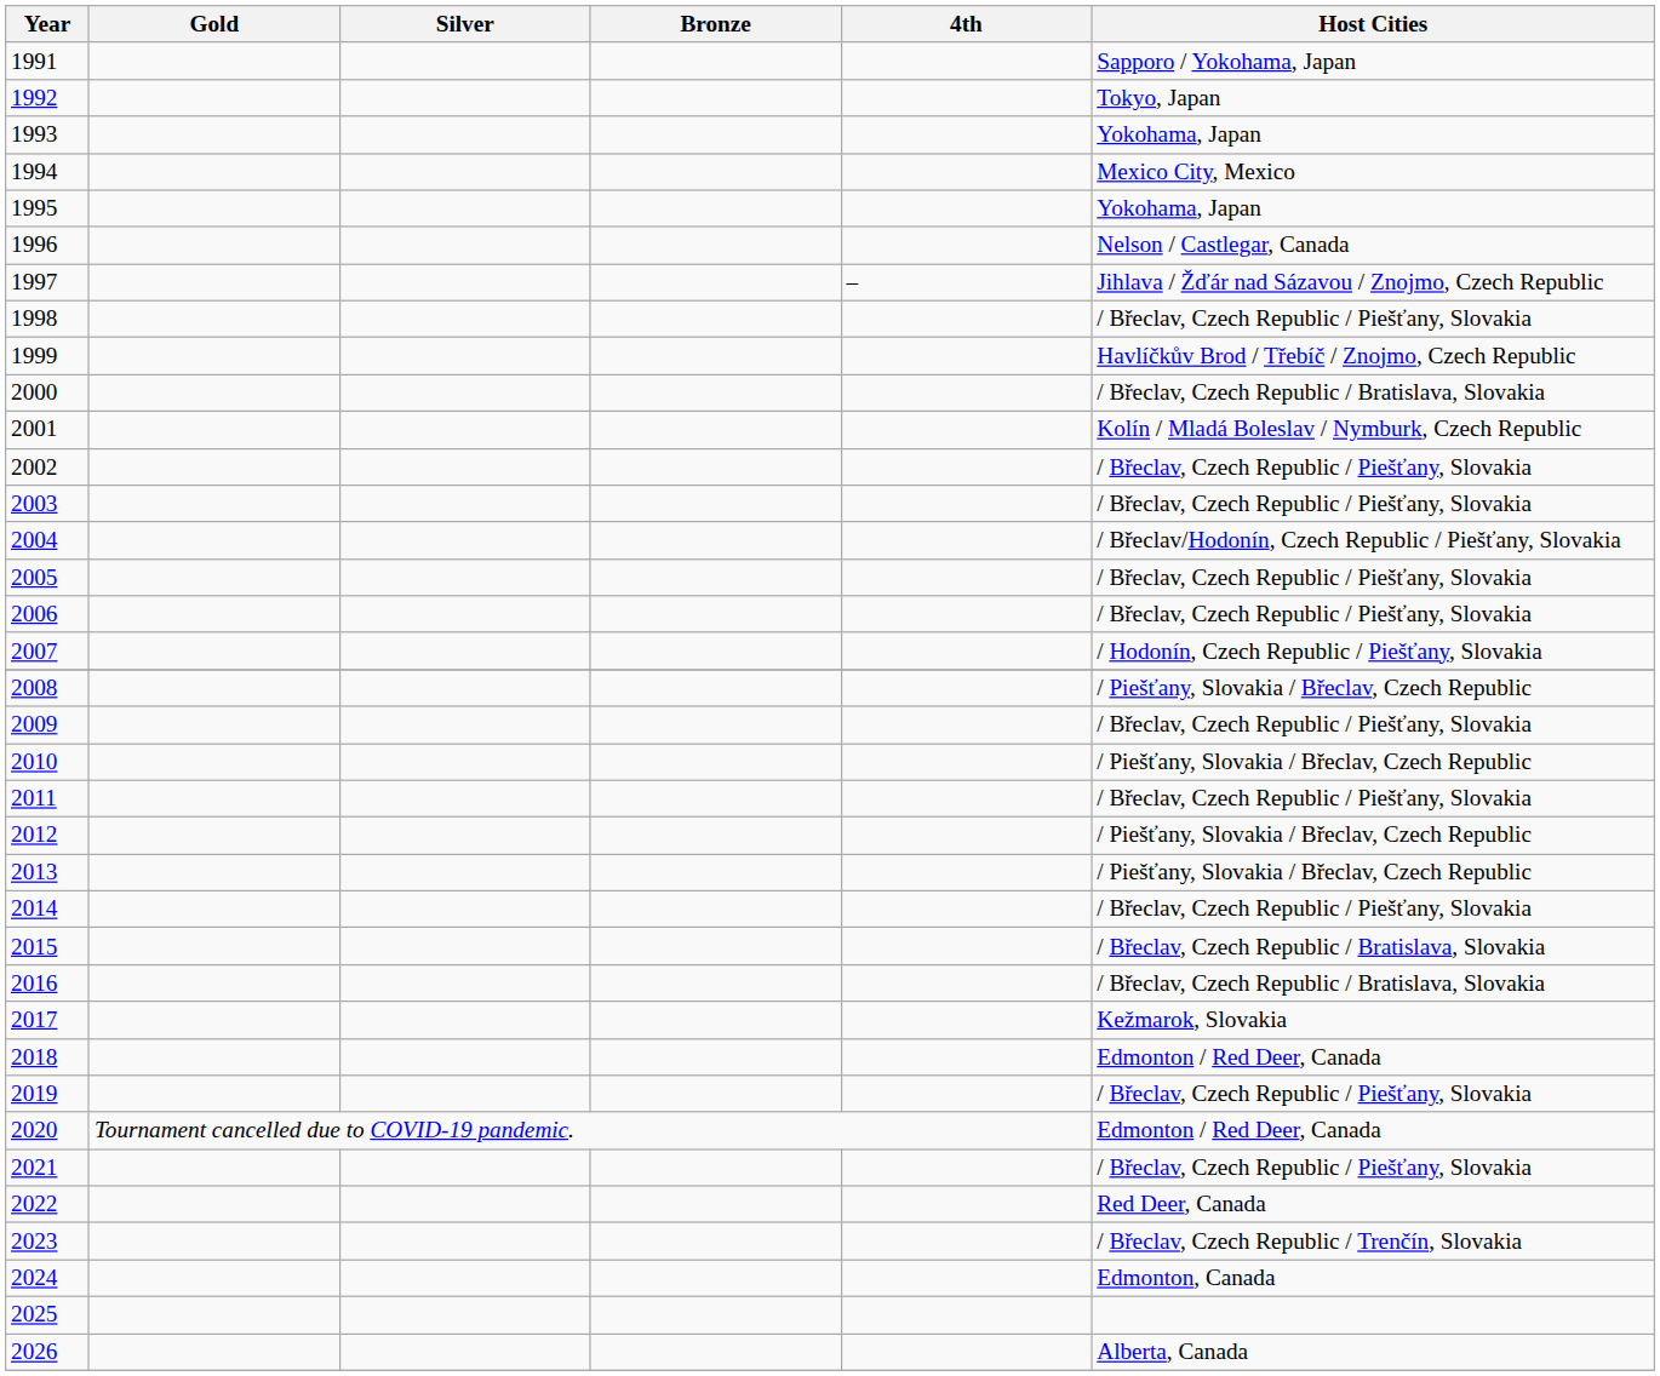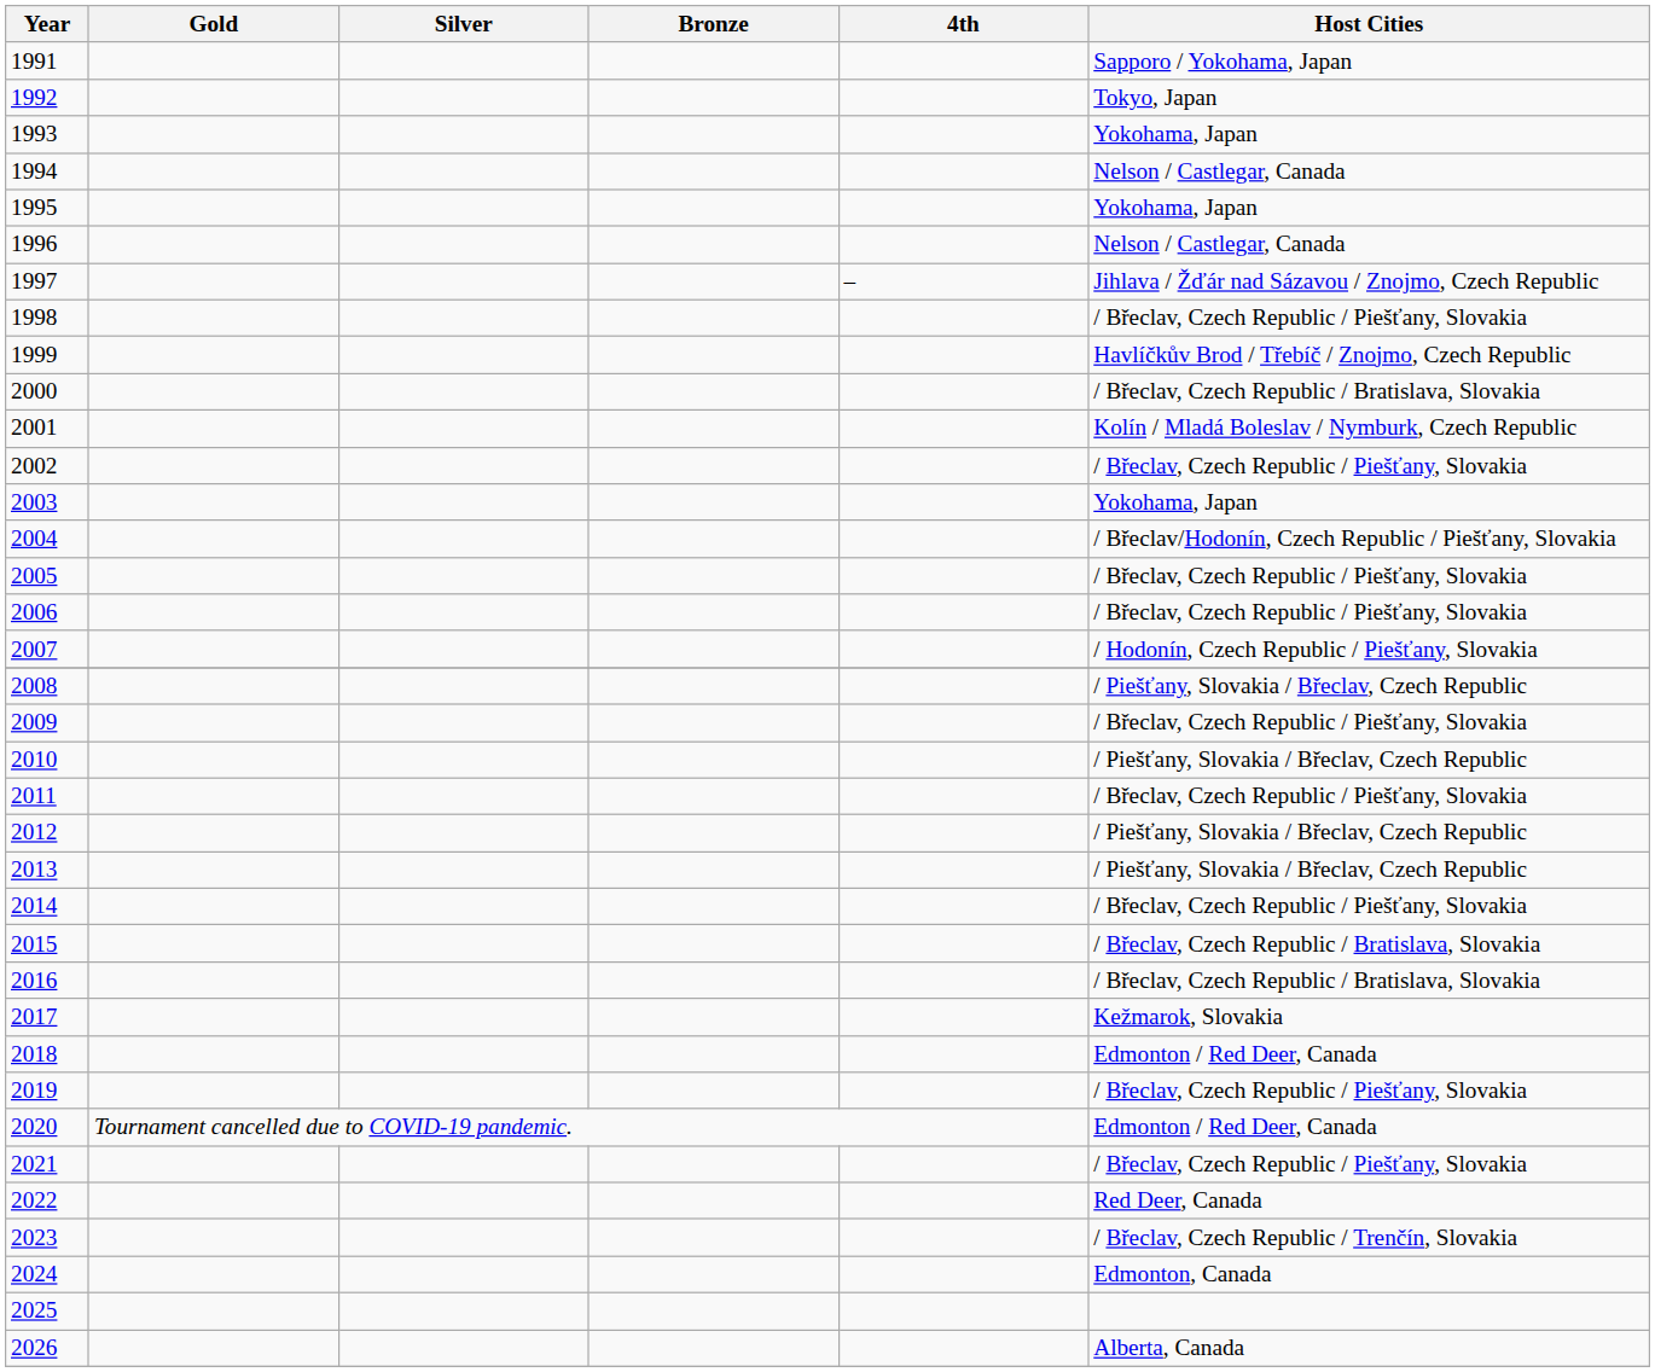 <table class="wikitable">
 <tr>
 <th width=50>Year</th>
 <th width=165>Gold</th>
 <th width=165>Silver</th>
 <th width=165>Bronze</th>
 <th width=165>4th</th>
 <th width=380>Host Cities</th>
 </tr>
 <tr>
 <td>1991</td>
 <td></td>
 <td></td>
 <td></td>
 <td></td>
 <td> <a href='#'>Sapporo</a> / <a href='#'>Yokohama</a>, Japan</td>
 </tr>
 <tr>
 <td><a href='#'>1992</a></td>
 <td></td>
 <td></td>
 <td></td>
 <td></td>
 <td> <a href='#'>Tokyo</a>, Japan</td>
 </tr>
 <tr>
 <td>1993</td>
 <td></td>
 <td></td>
 <td></td>
 <td></td>
 <td> <a href='#'>Yokohama</a>, Japan</td>
 </tr>
 <tr>
 <td>1994</td>
 <td></td>
 <td></td>
 <td></td>
 <td></td>
-<td> <a href='#'>Mexico City</a>, Mexico</td>
+<td> <a href='#'>Nelson</a> / <a href='#'>Castlegar</a>, Canada</td>
 </tr>
 <tr>
 <td>1995</td>
 <td></td>
 <td></td>
 <td></td>
 <td></td>
 <td> <a href='#'>Yokohama</a>, Japan</td>
 </tr>
 <tr>
 <td>1996</td>
 <td></td>
 <td></td>
 <td></td>
 <td></td>
 <td> <a href='#'>Nelson</a> / <a href='#'>Castlegar</a>, Canada</td>
 </tr>
 <tr>
 <td>1997</td>
 <td></td>
 <td></td>
 <td></td>
 <td>–</td>
 <td> <a href='#'>Jihlava</a> / <a href='#'>Žďár nad Sázavou</a> / <a href='#'>Znojmo</a>, Czech Republic</td>
 </tr>
 <tr>
 <td>1998</td>
 <td></td>
 <td></td>
 <td></td>
 <td></td>
 <td>/ Břeclav, Czech Republic / Piešťany, Slovakia</td>
 </tr>
 <tr>
 <td>1999</td>
 <td></td>
 <td></td>
 <td></td>
 <td></td>
 <td> <a href='#'>Havlíčkův Brod</a> / <a href='#'>Třebíč</a> / <a href='#'>Znojmo</a>, Czech Republic</td>
 </tr>
 <tr>
 <td>2000</td>
 <td></td>
 <td></td>
 <td></td>
 <td></td>
 <td>/ Břeclav, Czech Republic / Bratislava, Slovakia</td>
 </tr>
 <tr>
 <td>2001</td>
 <td></td>
 <td></td>
 <td></td>
 <td></td>
 <td> <a href='#'>Kolín</a> / <a href='#'>Mladá Boleslav</a> / <a href='#'>Nymburk</a>, Czech Republic</td>
 </tr>
 <tr>
 <td>2002</td>
 <td></td>
 <td></td>
 <td></td>
 <td></td>
 <td>/ <a href='#'>Břeclav</a>, Czech Republic / <a href='#'>Piešťany</a>, Slovakia</td>
 </tr>
 <tr>
 <td><a href='#'>2003</a></td>
 <td></td>
 <td></td>
 <td></td>
 <td></td>
-<td>/ Břeclav, Czech Republic / Piešťany, Slovakia</td>
+<td> <a href='#'>Yokohama</a>, Japan</td>
 </tr>
 <tr>
 <td><a href='#'>2004</a></td>
 <td></td>
 <td></td>
 <td></td>
 <td></td>
 <td>/ Břeclav/<a href='#'>Hodonín</a>, Czech Republic / Piešťany, Slovakia</td>
 </tr>
 <tr>
 <td><a href='#'>2005</a></td>
 <td></td>
 <td></td>
 <td></td>
 <td></td>
 <td>/ Břeclav, Czech Republic / Piešťany, Slovakia</td>
 </tr>
 <tr>
 <td><a href='#'>2006</a></td>
 <td></td>
 <td></td>
 <td></td>
 <td></td>
 <td>/ Břeclav, Czech Republic / Piešťany, Slovakia</td>
 </tr>
 <tr>
 <td><a href='#'>2007</a></td>
 <td></td>
 <td></td>
 <td></td>
 <td></td>
 <td>/ <a href='#'>Hodonín</a>, Czech Republic / <a href='#'>Piešťany</a>, Slovakia</td>
 </tr>
 <tr>
 </tr>
 <tr>
 <td><a href='#'>2008</a></td>
 <td></td>
 <td></td>
 <td></td>
 <td></td>
 <td>/ <a href='#'>Piešťany</a>, Slovakia / <a href='#'>Břeclav</a>, Czech Republic</td>
 </tr>
 <tr>
 <td><a href='#'>2009</a></td>
 <td></td>
 <td></td>
 <td></td>
 <td></td>
 <td>/ Břeclav, Czech Republic / Piešťany, Slovakia</td>
 </tr>
 <tr>
 <td><a href='#'>2010</a></td>
 <td></td>
 <td></td>
 <td></td>
 <td></td>
 <td>/ Piešťany, Slovakia / Břeclav, Czech Republic</td>
 </tr>
 <tr>
 <td><a href='#'>2011</a></td>
 <td></td>
 <td></td>
 <td></td>
 <td></td>
 <td>/ Břeclav, Czech Republic / Piešťany, Slovakia</td>
 </tr>
 <tr>
 <td><a href='#'>2012</a></td>
 <td></td>
 <td></td>
 <td></td>
 <td></td>
 <td>/ Piešťany, Slovakia / Břeclav, Czech Republic</td>
 </tr>
 <tr>
 <td><a href='#'>2013</a></td>
 <td></td>
 <td></td>
 <td></td>
 <td></td>
 <td>/ Piešťany, Slovakia / Břeclav, Czech Republic</td>
 </tr>
 <tr>
 <td><a href='#'>2014</a></td>
 <td></td>
 <td></td>
 <td></td>
 <td></td>
 <td>/ Břeclav, Czech Republic / Piešťany, Slovakia</td>
 </tr>
 <tr>
 <td><a href='#'>2015</a></td>
 <td></td>
 <td></td>
 <td></td>
 <td></td>
 <td>/ <a href='#'>Břeclav</a>, Czech Republic / <a href='#'>Bratislava</a>, Slovakia</td>
 </tr>
 <tr>
 <td><a href='#'>2016</a></td>
 <td></td>
 <td></td>
 <td></td>
 <td></td>
 <td>/ Břeclav, Czech Republic / Bratislava, Slovakia</td>
 </tr>
 <tr>
 <td><a href='#'>2017</a></td>
 <td></td>
 <td></td>
 <td></td>
 <td></td>
 <td> <a href='#'>Kežmarok</a>, Slovakia</td>
 </tr>
 <tr>
 <td><a href='#'>2018</a></td>
 <td></td>
 <td></td>
 <td></td>
 <td></td>
 <td> <a href='#'>Edmonton</a> / <a href='#'>Red Deer</a>, Canada</td>
 </tr>
 <tr>
 <td><a href='#'>2019</a></td>
 <td></td>
 <td></td>
 <td></td>
 <td></td>
 <td>/ <a href='#'>Břeclav</a>, Czech Republic / <a href='#'>Piešťany</a>, Slovakia</td>
 </tr>
 <tr>
 <td><a href='#'>2020</a></td>
 <td colspan="4"><em>Tournament cancelled due to <a href='#'>COVID-19 pandemic</a>.</em></td>
 <td> <a href='#'>Edmonton</a> / <a href='#'>Red Deer</a>, Canada</td>
 </tr>
 <tr>
 <td><a href='#'>2021</a></td>
 <td></td>
 <td></td>
 <td></td>
 <td></td>
 <td>/ <a href='#'>Břeclav</a>, Czech Republic / <a href='#'>Piešťany</a>, Slovakia</td>
 </tr>
 <tr>
 <td><a href='#'>2022</a></td>
 <td></td>
 <td></td>
 <td></td>
 <td></td>
 <td> <a href='#'>Red Deer</a>,  Canada</td>
 </tr>
 <tr>
 <td><a href='#'>2023</a></td>
 <td></td>
 <td></td>
 <td></td>
 <td></td>
 <td>/ <a href='#'>Břeclav</a>, Czech Republic / <a href='#'>Trenčín</a>, Slovakia</td>
 </tr>
 <tr>
 <td><a href='#'>2024</a></td>
 <td></td>
 <td></td>
 <td></td>
 <td></td>
 <td> <a href='#'>Edmonton</a>, Canada </td>
 </tr>
 <tr>
 <td><a href='#'>2025</a></td>
 <td></td>
 <td></td>
 <td></td>
 <td></td>
 <td></td>
 </tr>
 <tr>
 <td><a href='#'>2026</a></td>
 <td></td>
 <td></td>
 <td></td>
 <td></td>
 <td> <a href='#'>Alberta</a>, Canada </td>
 </tr>
 <tr>
 </tr>
 </table>
